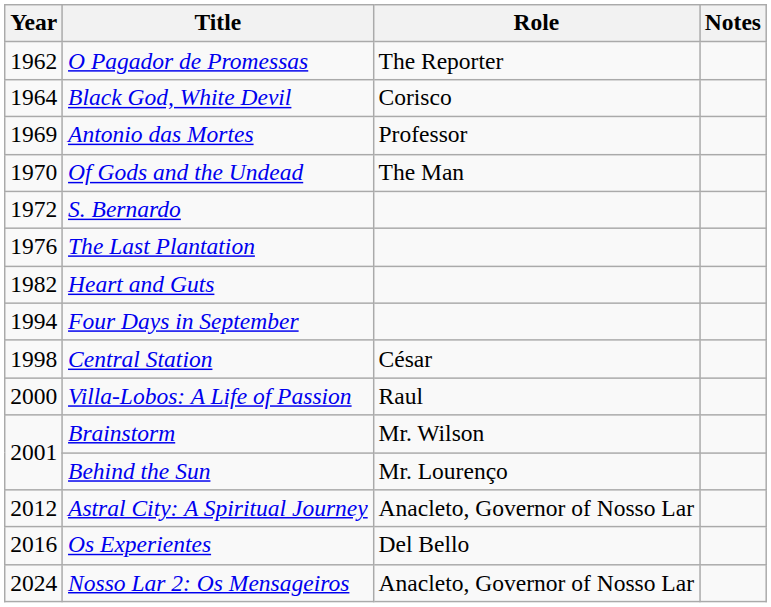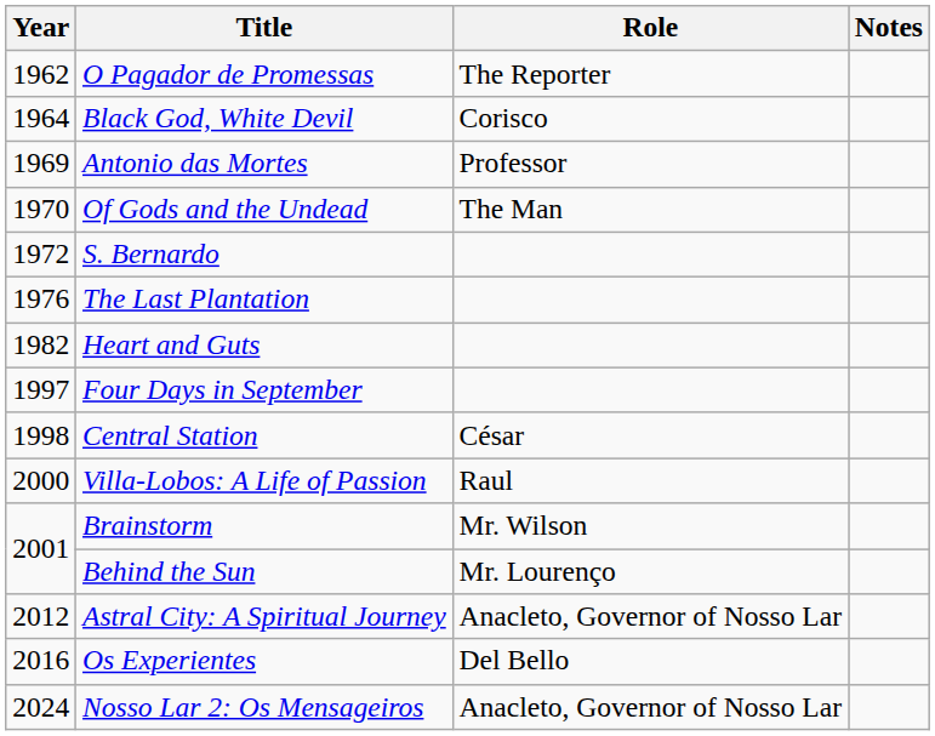 <table class="wikitable sortable">
 <tr>
 <th>Year</th>
 <th>Title</th>
 <th>Role</th>
 <th class="unsortable">Notes</th>
 </tr>
 <tr>
 <td>1962</td>
 <td><em><a href='#'>O Pagador de Promessas</a></em></td>
 <td>The Reporter</td>
 <td></td>
 </tr>
 <tr>
 <td>1964</td>
 <td><em><a href='#'>Black God, White Devil</a></em></td>
 <td>Corisco</td>
 <td></td>
 </tr>
 <tr>
 <td>1969</td>
 <td><em><a href='#'>Antonio das Mortes</a></em></td>
 <td>Professor</td>
 <td></td>
 </tr>
 <tr>
 <td>1970</td>
 <td><em><a href='#'>Of Gods and the Undead</a></em></td>
 <td>The Man</td>
 <td></td>
 </tr>
 <tr>
 <td>1972</td>
 <td><em><a href='#'>S. Bernardo</a></em></td>
 <td></td>
 <td></td>
 </tr>
 <tr>
 <td>1976</td>
 <td><em><a href='#'>The Last Plantation</a></em></td>
 <td></td>
 <td></td>
 </tr>
 <tr>
 <td>1982</td>
 <td><em><a href='#'>Heart and Guts</a></em></td>
 <td></td>
 <td></td>
 </tr>
 <tr>
-<td>1994</td>
+<td>1997</td>
 <td><em><a href='#'>Four Days in September</a></em></td>
 <td></td>
 <td></td>
 </tr>
 <tr>
 <td>1998</td>
 <td><em><a href='#'>Central Station</a></em></td>
 <td>César</td>
 <td></td>
 </tr>
 <tr>
 <td>2000</td>
 <td><em><a href='#'>Villa-Lobos: A Life of Passion</a></em></td>
 <td>Raul</td>
 <td></td>
 </tr>
 <tr>
 <td rowspan="2">2001</td>
 <td><em><a href='#'>Brainstorm</a></em></td>
 <td>Mr. Wilson</td>
 <td></td>
 </tr>
 <tr>
 <td><em><a href='#'>Behind the Sun</a></em></td>
 <td>Mr. Lourenço</td>
 <td></td>
 </tr>
 <tr>
 <td>2012</td>
 <td><em><a href='#'>Astral City: A Spiritual Journey</a></em></td>
 <td>Anacleto, Governor of Nosso Lar</td>
 <td></td>
 </tr>
 <tr>
 <td>2016</td>
 <td><em><a href='#'>Os Experientes</a></em></td>
 <td>Del Bello</td>
 <td></td>
 </tr>
 <tr>
 <td>2024</td>
 <td><em><a href='#'>Nosso Lar 2: Os Mensageiros</a></em></td>
 <td>Anacleto, Governor of Nosso Lar</td>
 <td></td>
 </tr>
 </table>
